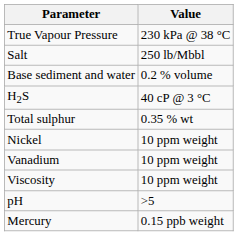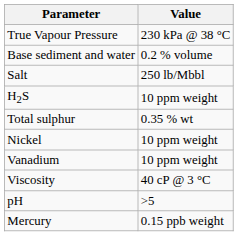 <table class="wikitable">
 <tr>
 <th>Parameter</th>
 <th>Value</th>
 </tr>
 <tr>
 <td>True Vapour Pressure</td>
 <td>230 kPa @ 38 °C</td>
 </tr>
 <tr>
+<td>Base sediment and water</td>
+<td>0.2 % volume</td>
+</tr>
+<tr>
 <td>Salt</td>
 <td>250 lb/Mbbl</td>
 </tr>
 <tr>
-<td>Base sediment and water</td>
-<td>0.2 % volume</td>
-</tr>
-<tr>
 <td>H<sub>2</sub>S</td>
-<td>40 cP @ 3 °C</td>
+<td>10 ppm weight</td>
 </tr>
 <tr>
 <td>Total sulphur</td>
 <td>0.35 % wt</td>
 </tr>
 <tr>
 <td>Nickel</td>
 <td>10 ppm weight</td>
 </tr>
 <tr>
 <td>Vanadium</td>
 <td>10 ppm weight</td>
 </tr>
 <tr>
 <td>Viscosity</td>
-<td>10 ppm weight</td>
+<td>40 cP @ 3 °C</td>
 </tr>
 <tr>
 <td>pH</td>
 <td>>5</td>
 </tr>
 <tr>
 <td>Mercury</td>
 <td>0.15 ppb weight</td>
 </tr>
 </table>
